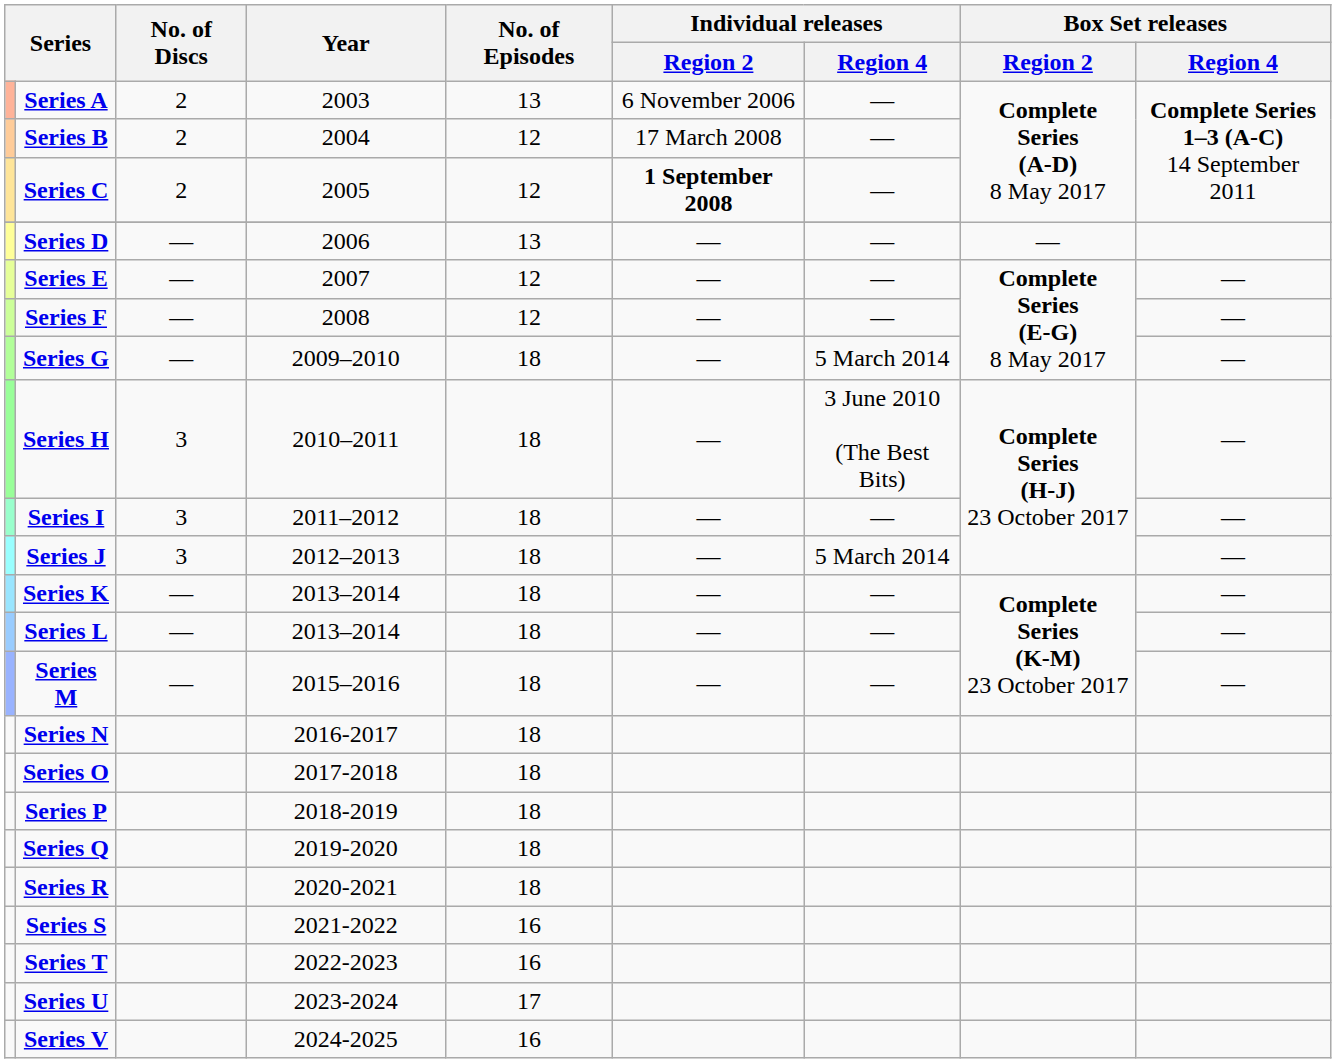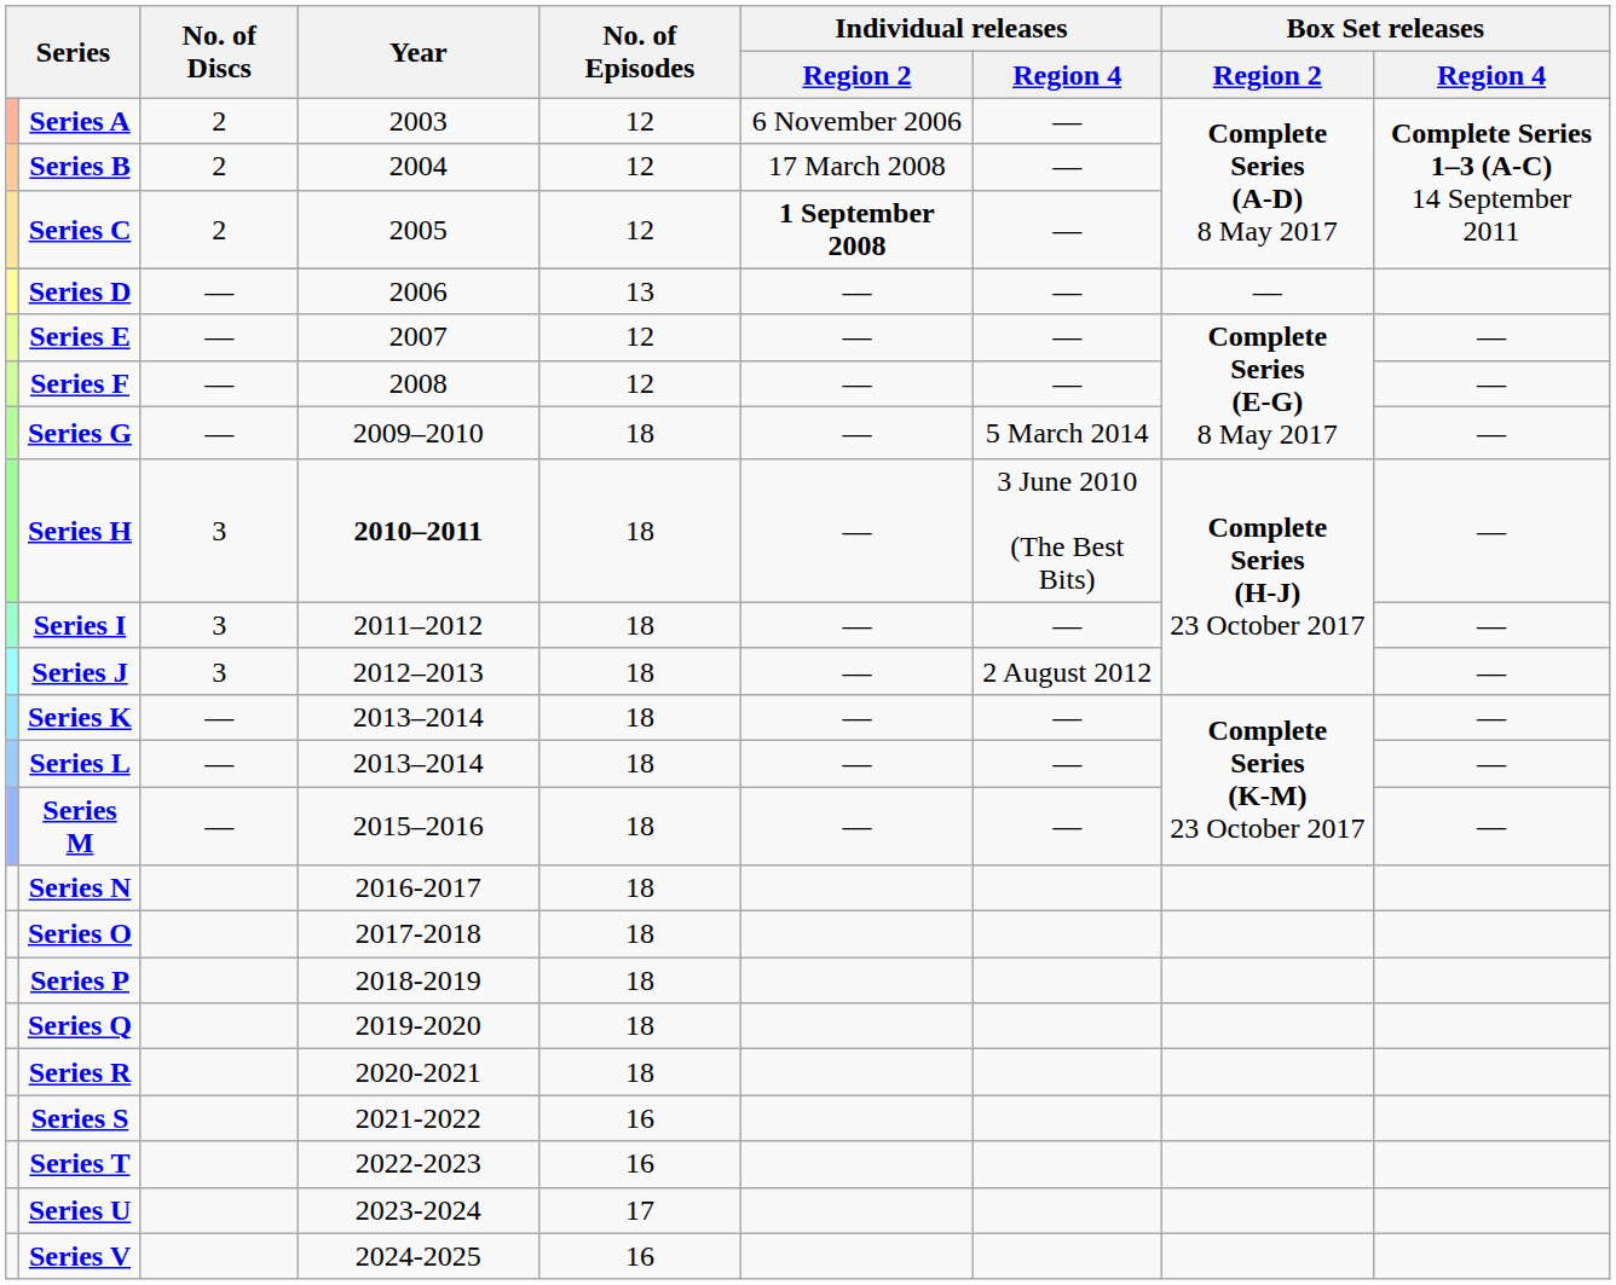 <table class="wikitable" style="width:70%; text-align:center;">
 <tr>
 <th colspan="2" rowspan="2">Series</th>
 <th rowspan="2">No. of Discs</th>
 <th rowspan="2" style="width:15%;">Year</th>
 <th rowspan="2">No. of Episodes</th>
 <th colspan="2">Individual releases</th>
 <th colspan="2">Box Set releases</th>
 </tr>
 <tr>
 <th><a href='#'>Region 2</a></th>
 <th><a href='#'>Region 4</a></th>
 <th><a href='#'>Region 2</a></th>
 <th><a href='#'>Region 4</a></th>
 </tr>
 <tr>
 <td style="background:#FFB399;"></td>
 <td><strong><a href='#'>Series A</a></strong></td>
 <td>2</td>
 <td>2003</td>
-<td>13</td>
+<td>12</td>
 <td>6 November 2006</td>
 <td>—</td>
 <td rowspan="4" style="text-align:center;"><strong>Complete Series <br> (A-D)</strong><br>8 May 2017</td>
 <td rowspan="3" style="text-align:center;"><strong>Complete Series <br> 1–3 (A-C)</strong><br>14 September 2011</td>
 </tr>
 <tr>
 <td style="background:#FFCC99; height:10px;"></td>
 <td><strong><a href='#'>Series B</a></strong></td>
 <td>2</td>
 <td>2004</td>
 <td>12</td>
 <td>17 March 2008</td>
 <td>—</td>
 </tr>
 <tr>
 <td style="background:#FFE599; height:10px;"></td>
 <td><strong><a href='#'>Series C</a></strong></td>
 <td>2</td>
 <td>2005</td>
 <td>12</td>
 <td><strong>1 September 2008</strong></td>
 <td>—</td>
 </tr>
 <tr>
 </tr>
 <tr>
 <td style="background:#FFFF99; height:10px;"></td>
 <td><strong><a href='#'>Series D</a></strong></td>
 <td>—</td>
 <td>2006</td>
 <td>13</td>
 <td>—</td>
 <td>—</td>
 <td>—</td>
 </tr>
 <tr>
 <td style="background:#E6FF99; height:10px;"></td>
 <td><strong><a href='#'>Series E</a></strong></td>
 <td>—</td>
 <td>2007</td>
 <td>12</td>
 <td>—</td>
 <td>—</td>
 <td rowspan="3" style="text-align:center;"><strong>Complete Series <br> (E-G)</strong><br>8 May 2017</td>
 <td>—</td>
 </tr>
 <tr>
 <td style="background:#CCFF99; height:10px;"></td>
 <td><strong><a href='#'>Series F</a></strong></td>
 <td>—</td>
 <td>2008</td>
 <td>12</td>
 <td>—</td>
 <td>—</td>
 <td>—</td>
 </tr>
 <tr>
 <td style="background:#B2FF99;"></td>
 <td><strong><a href='#'>Series G</a></strong></td>
 <td>—</td>
 <td>2009–2010</td>
 <td>18</td>
 <td>—</td>
 <td>5 March 2014</td>
 <td>—</td>
 </tr>
 <tr>
 <td style="background:#99FF99;"></td>
 <td><strong><a href='#'>Series H</a></strong></td>
 <td>3</td>
-<td>2010–2011</td>
+<td><strong>2010–2011</strong></td>
 <td>18</td>
 <td>—</td>
 <td>3 June 2010<br> <br> (The Best Bits)</td>
 <td rowspan="3" style="text-align:center;"><strong>Complete Series <br> (H-J)</strong><br>23 October 2017</td>
 <td>—</td>
 </tr>
 <tr>
 <td style="background:#99FFCC;"></td>
 <td><strong><a href='#'>Series I</a></strong></td>
 <td>3</td>
 <td>2011–2012</td>
 <td>18</td>
 <td>—</td>
 <td>—</td>
 <td>—</td>
 </tr>
 <tr>
 <td style="background:#99FFFF;"></td>
 <td><strong><a href='#'>Series J</a></strong></td>
 <td>3</td>
 <td>2012–2013</td>
 <td>18</td>
 <td>—</td>
-<td>5 March 2014</td>
+<td>2 August 2012</td>
 <td>—</td>
 </tr>
 <tr>
 <td style="background:#99E5FF;"></td>
 <td><strong><a href='#'>Series K</a></strong></td>
 <td>—</td>
 <td>2013–2014</td>
 <td>18</td>
 <td>—</td>
 <td>—</td>
 <td rowspan="3" style="text-align:center;"><strong>Complete Series <br> (K-M)</strong><br>23 October 2017</td>
 <td>—</td>
 </tr>
 <tr>
 <td style="background:#99CCFF;"></td>
 <td><strong><a href='#'>Series L</a></strong></td>
 <td>—</td>
 <td>2013–2014</td>
 <td>18</td>
 <td>—</td>
 <td>—</td>
 <td>—</td>
 </tr>
 <tr>
 <td style="background:#99B3FF;"></td>
 <td><strong><a href='#'>Series M</a></strong></td>
 <td>—</td>
 <td>2015–2016</td>
 <td>18</td>
 <td>—</td>
 <td>—</td>
 <td>—</td>
 </tr>
 <tr>
 <td></td>
 <td><a href='#'><strong>Series N</strong></a></td>
 <td></td>
 <td>2016-2017</td>
 <td>18</td>
 <td></td>
 <td></td>
 <td></td>
 <td></td>
 </tr>
 <tr>
 <td></td>
 <td><a href='#'><strong>Series O</strong></a></td>
 <td></td>
 <td>2017-2018</td>
 <td>18</td>
 <td></td>
 <td></td>
 <td></td>
 <td></td>
 </tr>
 <tr>
 <td></td>
 <td><a href='#'><strong>Series P</strong></a></td>
 <td></td>
 <td>2018-2019</td>
 <td>18</td>
 <td></td>
 <td></td>
 <td></td>
 <td></td>
 </tr>
 <tr>
 <td></td>
 <td><a href='#'><strong>Series Q</strong></a></td>
 <td></td>
 <td>2019-2020</td>
 <td>18</td>
 <td></td>
 <td></td>
 <td></td>
 <td></td>
 </tr>
 <tr>
 <td></td>
 <td><a href='#'><strong>Series R</strong></a></td>
 <td></td>
 <td>2020-2021</td>
 <td>18</td>
 <td></td>
 <td></td>
 <td></td>
 <td></td>
 </tr>
 <tr>
 <td></td>
 <td><a href='#'><strong>Series S</strong></a></td>
 <td></td>
 <td>2021-2022</td>
 <td>16</td>
 <td></td>
 <td></td>
 <td></td>
 <td></td>
 </tr>
 <tr>
 <td></td>
 <td><a href='#'><strong>Series T</strong></a></td>
 <td></td>
 <td>2022-2023</td>
 <td>16</td>
 <td></td>
 <td></td>
 <td></td>
 <td></td>
 </tr>
 <tr>
 <td></td>
 <td><a href='#'><strong>Series U</strong></a></td>
 <td></td>
 <td>2023-2024</td>
 <td>17</td>
 <td></td>
 <td></td>
 <td></td>
 <td></td>
 </tr>
 <tr>
 <td></td>
 <td><strong><a href='#'>Series V</a></strong></td>
 <td></td>
 <td>2024-2025</td>
 <td>16</td>
 <td></td>
 <td></td>
 <td></td>
 <td></td>
 </tr>
 </table>
